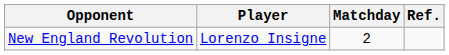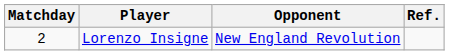 <table class=wikitable>
 <tr>
+<th>Matchday</th>
+<th>Player</th>
 <th>Opponent</th>
-<th>Player</th>
-<th>Matchday</th>
 <th>Ref.</th>
 </tr>
 <tr>
+<td align=center>2</td>
+<td> <a href='#'>Lorenzo Insigne</a></td>
 <td><a href='#'>New England Revolution</a></td>
-<td> <a href='#'>Lorenzo Insigne</a></td>
-<td align=center>2</td>
 <td></td>
 </tr>
 </table>
